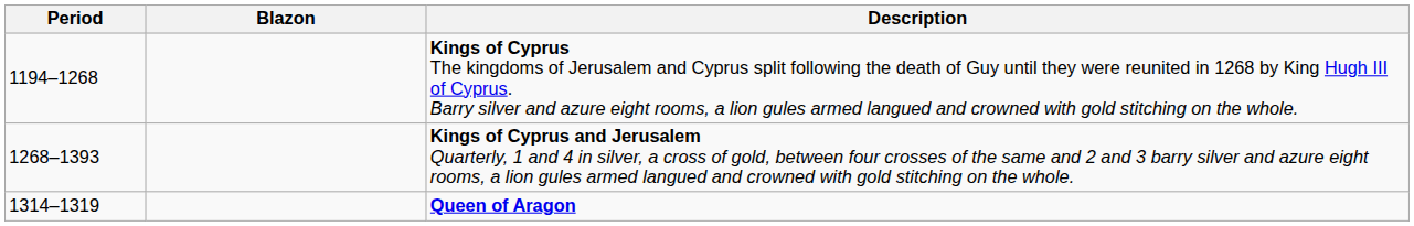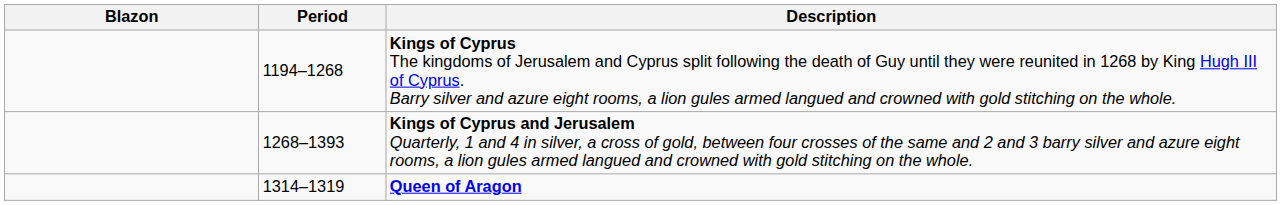 <table class="wikitable">
 <tr>
+<th style="width:20%;">Blazon</th>
 <th style="width:10%;">Period</th>
-<th style="width:20%;">Blazon</th>
 <th style="width:70%;">Description</th>
 </tr>
 <tr>
+<td></td>
 <td>1194–1268</td>
-<td></td>
 <td><strong>Kings of Cyprus</strong><br>The kingdoms of Jerusalem and Cyprus split following the death of Guy until they were reunited in 1268 by King <a href='#'>Hugh III of Cyprus</a>.<br><em>Barry silver and azure eight rooms, a lion gules armed langued and crowned with gold stitching on the whole.</em></td>
 </tr>
 <tr>
+<td></td>
 <td>1268–1393</td>
-<td></td>
 <td><strong>Kings of Cyprus and Jerusalem</strong><br><em>Quarterly, 1 and 4 in silver, a cross of gold, between four crosses of the same and 2 and 3 barry silver and azure eight rooms, a lion gules armed langued and crowned with gold stitching on the whole.</em></td>
 </tr>
 <tr>
+<td></td>
 <td>1314–1319</td>
-<td></td>
 <td><strong><a href='#'>Queen of Aragon</a></strong></td>
 </tr>
 </table>
